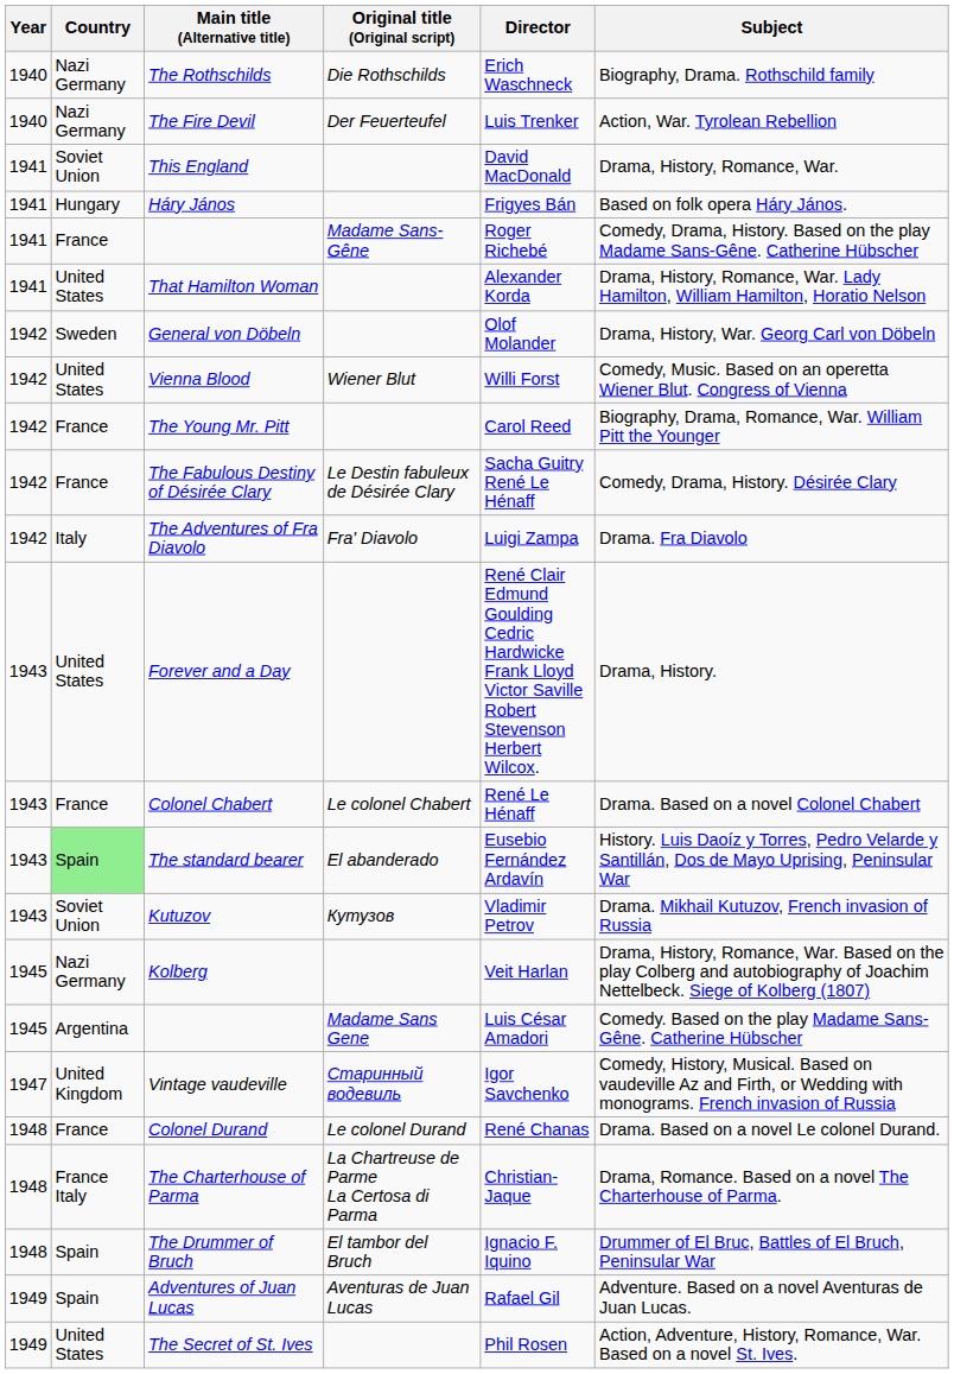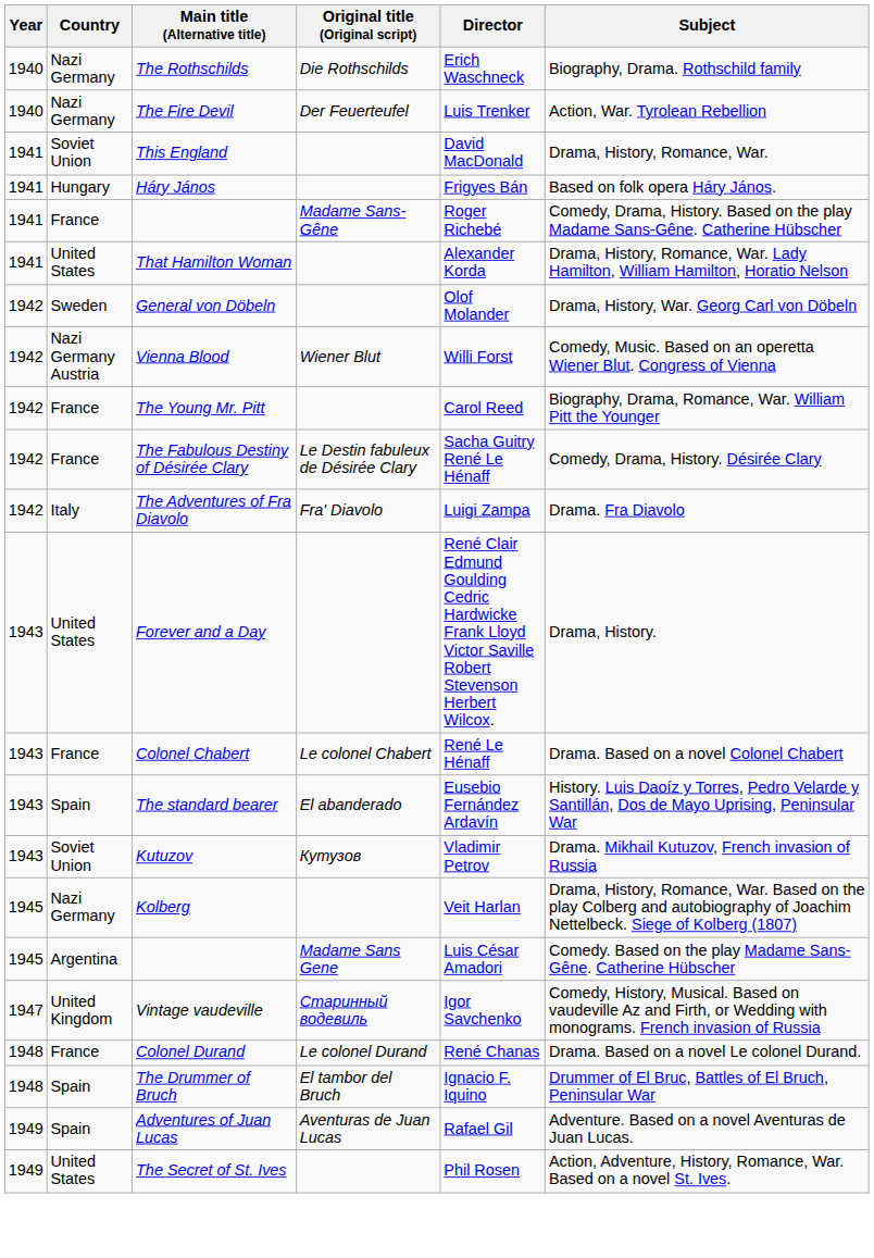 <table class="wikitable sortable" style="width:100%;">
 <tr>
 <th>Year</th>
 <th width= 80>Country</th>
 <th class="unsortable" style="width:160px;">Main title<br><small>(Alternative title)</small></th>
 <th class="unsortable" style="width:140px;">Original title<br><small>(Original script)</small></th>
 <th width=100>Director</th>
 <th class="unsortable">Subject</th>
 </tr>
 <tr>
 <td>1940</td>
 <td>Nazi Germany</td>
 <td><em><a href='#'>The Rothschilds</a></em></td>
 <td><em>Die Rothschilds</em></td>
 <td><a href='#'>Erich Waschneck</a></td>
 <td>Biography, Drama. <a href='#'>Rothschild family</a></td>
 </tr>
 <tr>
 <td>1940</td>
 <td>Nazi Germany</td>
 <td><em><a href='#'>The Fire Devil</a></em></td>
 <td><em>Der Feuerteufel</em></td>
 <td><a href='#'>Luis Trenker</a></td>
 <td>Action, War. <a href='#'>Tyrolean Rebellion</a></td>
 </tr>
 <tr>
 <td>1941</td>
 <td>Soviet Union</td>
 <td><em><a href='#'>This England</a></em></td>
 <td></td>
 <td><a href='#'>David MacDonald</a></td>
 <td>Drama, History, Romance, War.</td>
 </tr>
 <tr>
 <td>1941</td>
 <td>Hungary</td>
 <td><em><a href='#'>Háry János</a></em></td>
 <td></td>
 <td><a href='#'>Frigyes Bán</a></td>
 <td>Based on folk opera <a href='#'>Háry János</a>.</td>
 </tr>
 <tr>
 <td>1941</td>
 <td>France</td>
 <td></td>
 <td><em><a href='#'>Madame Sans-Gêne</a></em></td>
 <td><a href='#'>Roger Richebé</a></td>
 <td>Comedy, Drama, History. Based on the play <a href='#'>Madame Sans-Gêne</a>. <a href='#'>Catherine Hübscher</a></td>
 </tr>
 <tr>
 <td>1941</td>
 <td>United States</td>
 <td><em><a href='#'>That Hamilton Woman</a></em></td>
 <td></td>
 <td><a href='#'>Alexander Korda</a></td>
 <td>Drama, History, Romance, War. <a href='#'>Lady Hamilton</a>, <a href='#'>William Hamilton</a>, <a href='#'>Horatio Nelson</a></td>
 </tr>
 <tr>
 <td>1942</td>
 <td>Sweden</td>
 <td><em><a href='#'>General von Döbeln</a></em></td>
 <td></td>
 <td><a href='#'>Olof Molander</a></td>
 <td>Drama, History, War. <a href='#'>Georg Carl von Döbeln</a></td>
 </tr>
 <tr>
 <td>1942</td>
-<td>United States</td>
+<td>Nazi Germany<br>Austria</td>
 <td><em><a href='#'>Vienna Blood</a></em></td>
 <td><em>Wiener Blut</em></td>
 <td><a href='#'>Willi Forst</a></td>
 <td>Comedy, Music. Based on an operetta <a href='#'>Wiener Blut</a>. <a href='#'>Congress of Vienna</a></td>
 </tr>
 <tr>
 <td>1942</td>
 <td>France</td>
 <td><em><a href='#'>The Young Mr. Pitt</a></em></td>
 <td></td>
 <td><a href='#'>Carol Reed</a></td>
 <td>Biography, Drama, Romance, War. <a href='#'>William Pitt the Younger</a></td>
 </tr>
 <tr>
 <td>1942</td>
 <td>France</td>
 <td><em><a href='#'>The Fabulous Destiny of Désirée Clary</a></em></td>
 <td><em>Le Destin fabuleux de Désirée Clary</em></td>
 <td><a href='#'>Sacha Guitry</a><br><a href='#'>René Le Hénaff</a></td>
 <td>Comedy, Drama, History. <a href='#'>Désirée Clary</a></td>
 </tr>
 <tr>
 <td>1942</td>
 <td>Italy</td>
 <td><em><a href='#'>The Adventures of Fra Diavolo</a></em></td>
 <td><em>Fra' Diavolo</em></td>
 <td><a href='#'>Luigi Zampa</a></td>
 <td>Drama. <a href='#'>Fra Diavolo</a></td>
 </tr>
 <tr>
 <td>1943</td>
 <td>United States</td>
 <td><em><a href='#'>Forever and a Day</a></em></td>
 <td></td>
 <td><a href='#'>René Clair</a><br><a href='#'>Edmund Goulding</a><br><a href='#'>Cedric Hardwicke</a><br><a href='#'>Frank Lloyd</a><br><a href='#'>Victor Saville</a><br><a href='#'>Robert Stevenson</a><br><a href='#'>Herbert Wilcox</a>.</td>
 <td>Drama, History.</td>
 </tr>
 <tr>
 <td>1943</td>
 <td>France</td>
 <td><em><a href='#'>Colonel Chabert</a></em></td>
 <td><em>Le colonel Chabert</em></td>
 <td><a href='#'>René Le Hénaff</a></td>
 <td>Drama. Based on a novel <a href='#'>Colonel Chabert</a></td>
 </tr>
 <tr>
 <td>1943</td>
-<td style="background: lightgreen;">Spain</td>
+<td>Spain</td>
 <td><em><a href='#'>The standard bearer</a></em></td>
 <td><em>El abanderado</em></td>
 <td><a href='#'>Eusebio Fernández Ardavín</a></td>
 <td>History. <a href='#'>Luis Daoíz y Torres</a>, <a href='#'>Pedro Velarde y Santillán</a>, <a href='#'>Dos de Mayo Uprising</a>, <a href='#'>Peninsular War</a></td>
 </tr>
 <tr>
 <td>1943</td>
 <td>Soviet Union</td>
 <td><em><a href='#'>Kutuzov</a></em></td>
 <td><em>Кутузов</em></td>
 <td><a href='#'>Vladimir Petrov</a></td>
 <td>Drama. <a href='#'>Mikhail Kutuzov</a>, <a href='#'>French invasion of Russia</a></td>
 </tr>
 <tr>
 <td>1945</td>
 <td>Nazi Germany</td>
 <td><em><a href='#'>Kolberg</a></em></td>
 <td></td>
 <td><a href='#'>Veit Harlan</a></td>
 <td>Drama, History, Romance, War. Based on the play Colberg and autobiography of Joachim Nettelbeck. <a href='#'>Siege of Kolberg (1807)</a></td>
 </tr>
 <tr>
 <td>1945</td>
 <td>Argentina</td>
 <td></td>
 <td><em><a href='#'>Madame Sans Gene</a></em></td>
 <td><a href='#'>Luis César Amadori</a></td>
 <td>Comedy. Based on the play <a href='#'>Madame Sans-Gêne</a>. <a href='#'>Catherine Hübscher</a></td>
 </tr>
 <tr>
 <td>1947</td>
 <td>United Kingdom</td>
 <td><em>Vintage vaudeville</em></td>
 <td><em><a href='#'>Старинный водевиль</a></em></td>
 <td><a href='#'>Igor Savchenko</a></td>
 <td>Comedy, History, Musical. Based on vaudeville Az and Firth, or Wedding with monograms. <a href='#'>French invasion of Russia</a></td>
 </tr>
 <tr>
 <td>1948</td>
 <td>France</td>
 <td><em><a href='#'>Colonel Durand</a></em></td>
 <td><em>Le colonel Durand</em></td>
 <td><a href='#'>René Chanas</a></td>
 <td>Drama. Based on a novel Le colonel Durand.</td>
 </tr>
 <tr>
 <td>1948</td>
-<td>France<br>Italy</td>
-<td><em><a href='#'>The Charterhouse of Parma</a></em></td>
-<td><em>La Chartreuse de Parme</em><br><em>La Certosa di Parma</em></td>
-<td><a href='#'>Christian-Jaque</a></td>
-<td>Drama, Romance. Based on a novel <a href='#'>The Charterhouse of Parma</a>.</td>
-</tr>
-<tr>
-<td>1948</td>
 <td>Spain</td>
 <td><em><a href='#'>The Drummer of Bruch</a></em></td>
 <td><em>El tambor del Bruch</em></td>
 <td><a href='#'>Ignacio F. Iquino</a></td>
 <td><a href='#'>Drummer of El Bruc</a>, <a href='#'>Battles of El Bruch</a>, <a href='#'>Peninsular War</a></td>
 </tr>
 <tr>
 <td>1949</td>
 <td>Spain</td>
 <td><em><a href='#'>Adventures of Juan Lucas</a></em></td>
 <td><em>Aventuras de Juan Lucas</em></td>
 <td><a href='#'>Rafael Gil</a></td>
 <td>Adventure. Based on a novel Aventuras de Juan Lucas.</td>
 </tr>
 <tr>
 <td>1949</td>
 <td>United States</td>
 <td><em><a href='#'>The Secret of St. Ives</a></em></td>
 <td></td>
 <td><a href='#'>Phil Rosen</a></td>
 <td>Action, Adventure, History, Romance, War. Based on a novel <a href='#'>St. Ives</a>.</td>
 </tr>
 </table>
